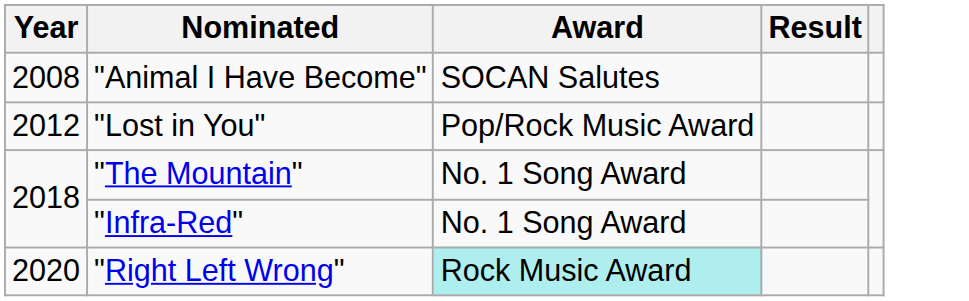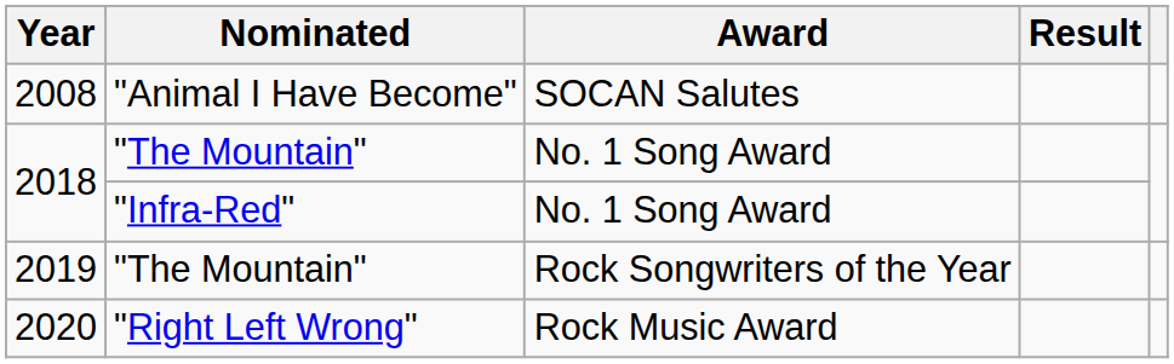 <table class="wikitable">
 <tr>
 <th>Year</th>
 <th>Nominated</th>
 <th>Award</th>
 <th>Result</th>
 <th></th>
 </tr>
 <tr>
 <td>2008</td>
 <td>"Animal I Have Become"</td>
 <td>SOCAN Salutes</td>
 <td></td>
 <td style="text-align:center;"></td>
 </tr>
 <tr>
-<td>2012</td>
-<td>"Lost in You"</td>
-<td>Pop/Rock Music Award</td>
-<td></td>
-<td style="text-align:center;"></td>
-</tr>
-<tr>
 <td rowspan="2">2018</td>
 <td>"<a href='#'>The Mountain</a>"</td>
 <td>No. 1 Song Award</td>
 <td></td>
 <td style="text-align:center;" rowspan="2"></td>
 </tr>
 <tr>
 <td>"<a href='#'>Infra-Red</a>"</td>
 <td>No. 1 Song Award</td>
 <td></td>
 </tr>
 <tr>
+<td>2019</td>
+<td>"The Mountain"</td>
+<td>Rock Songwriters of the Year</td>
+<td></td>
+<td style="text-align:center;"></td>
+</tr>
+<tr>
 <td>2020</td>
 <td>"<a href='#'>Right Left Wrong</a>"</td>
-<td style="background: paleturquoise;">Rock Music Award</td>
+<td>Rock Music Award</td>
 <td></td>
 <td style="text-align:center;"></td>
 </tr>
 </table>
